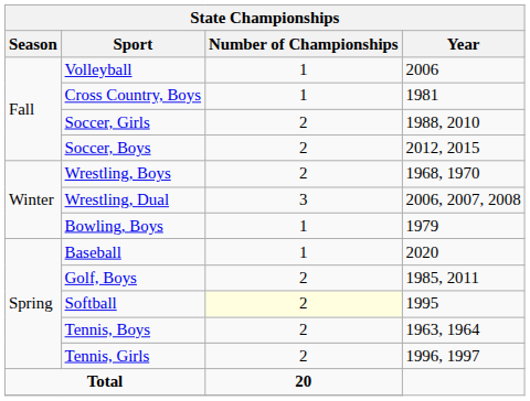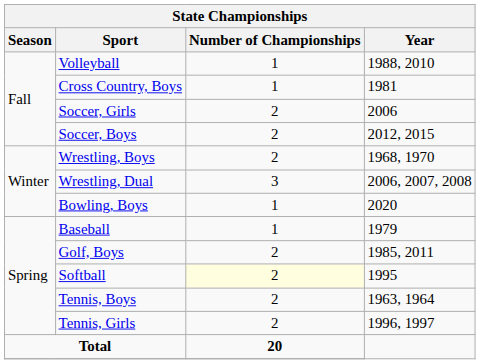 <table class="wikitable">
 <tr>
 <th colspan="4">State Championships</th>
 </tr>
 <tr>
 <th>Season</th>
 <th>Sport</th>
 <th>Number of Championships</th>
 <th>Year</th>
 </tr>
 <tr>
 <td rowspan="4">Fall</td>
 <td><a href='#'>Volleyball</a></td>
 <td align="center">1</td>
-<td>2006</td>
+<td>1988, 2010</td>
 </tr>
 <tr>
 <td><a href='#'>Cross Country, Boys</a></td>
 <td align="center">1</td>
 <td>1981</td>
 </tr>
 <tr>
 <td><a href='#'>Soccer, Girls</a></td>
 <td align="center">2</td>
-<td>1988, 2010</td>
+<td>2006</td>
 </tr>
 <tr>
 <td><a href='#'>Soccer, Boys</a></td>
 <td align="center">2</td>
 <td>2012, 2015</td>
 </tr>
 <tr>
 <td rowspan="3">Winter</td>
 <td><a href='#'>Wrestling, Boys</a></td>
 <td align="center">2</td>
 <td>1968, 1970</td>
 </tr>
 <tr>
 <td><a href='#'>Wrestling, Dual</a></td>
 <td align="center">3</td>
 <td>2006, 2007, 2008</td>
 </tr>
 <tr>
 <td><a href='#'>Bowling, Boys</a></td>
 <td align="center">1</td>
-<td>1979</td>
+<td>2020</td>
 </tr>
 <tr>
 <td rowspan="5">Spring</td>
 <td><a href='#'>Baseball</a></td>
 <td align="center">1</td>
-<td>2020</td>
+<td>1979</td>
 </tr>
 <tr>
 <td><a href='#'>Golf, Boys</a></td>
 <td align="center">2</td>
 <td>1985, 2011</td>
 </tr>
 <tr>
 <td><a href='#'>Softball</a></td>
 <td align="center" style="background: lightyellow;">2</td>
 <td>1995</td>
 </tr>
 <tr>
 <td><a href='#'>Tennis, Boys</a></td>
 <td align="center">2</td>
 <td>1963, 1964</td>
 </tr>
 <tr>
 <td><a href='#'>Tennis, Girls</a></td>
 <td align="center">2</td>
 <td>1996, 1997</td>
 </tr>
 <tr>
 <td align="center" colspan="2"><strong>Total</strong></td>
 <td align="center"><strong>20</strong></td>
 </tr>
 <tr>
 </tr>
 </table>
